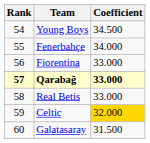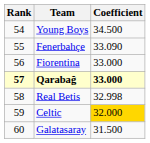 <table class="wikitable" style="text-align: center;">
 <tr>
 <th>Rank</th>
 <th>Team</th>
 <th>Coefficient</th>
 </tr>
 <tr>
 <td>54</td>
 <td align=left> <a href='#'>Young Boys</a></td>
 <td align=left>34.500</td>
 </tr>
 <tr>
 <td>55</td>
 <td align=left> <a href='#'>Fenerbahçe</a></td>
-<td align=left>34.000</td>
+<td align=left>33.090</td>
 </tr>
 <tr>
 <td>56</td>
 <td align=left> <a href='#'>Fiorentina</a></td>
 <td align=left>33.000</td>
 </tr>
 <tr style="background:#ffc;">
 <td><strong>57</strong></td>
 <td align=left> <strong>Qarabağ</strong></td>
 <td align=left><strong>33.000</strong></td>
 </tr>
 <tr>
 <td>58</td>
 <td align=left> <a href='#'>Real Betis</a></td>
-<td align=left>33.000</td>
+<td align=left>32.998</td>
 </tr>
 <tr>
 <td>59</td>
 <td align=left> <a href='#'>Celtic</a></td>
 <td align=left style="background: gold;">32.000</td>
 </tr>
 <tr>
 <td>60</td>
 <td align=left> <a href='#'>Galatasaray</a></td>
 <td align=left>31.500</td>
 </tr>
 </table>
